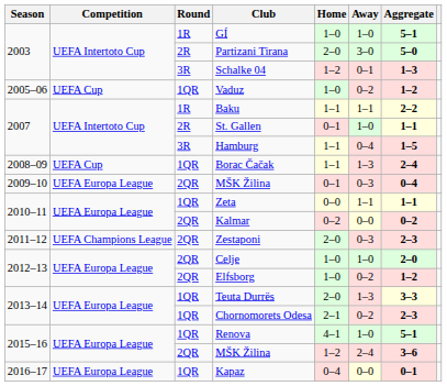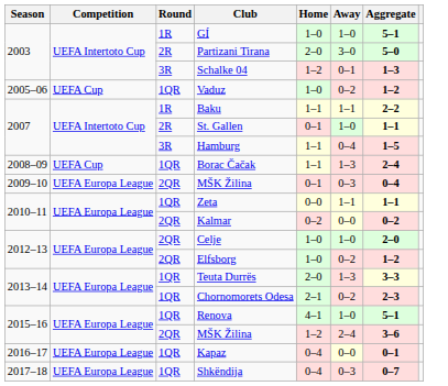 <table class="wikitable mw-collapsible mw-collapsed" align=center cellspacing="0" cellpadding="3" style="border:1px solid #AAAAAA;font-size:90%">
 <tr>
 <th>Season</th>
 <th>Competition</th>
 <th>Round</th>
 <th>Club</th>
 <th>Home</th>
 <th>Away</th>
 <th>Aggregate</th>
 <th></th>
 </tr>
 <tr>
 <td rowspan="3">2003</td>
 <td rowspan="3"><a href='#'>UEFA Intertoto Cup</a></td>
 <td><a href='#'>1R</a></td>
 <td> <a href='#'>GÍ</a></td>
 <td bgcolor="#ddffdd" style="text-align:center;">1–0</td>
 <td bgcolor="#ddffdd" style="text-align:center;">1–0</td>
 <td bgcolor="#ddffdd" style="text-align:center;"><strong>5–1</strong></td>
 <td style="text-align:center;"></td>
 </tr>
 <tr>
 <td><a href='#'>2R</a></td>
 <td> <a href='#'>Partizani Tirana</a></td>
 <td bgcolor="#ddffdd" style="text-align:center;">2–0</td>
 <td bgcolor="#ddffdd" style="text-align:center;">3–0</td>
 <td bgcolor="#ddffdd" style="text-align:center;"><strong>5–0</strong></td>
 <td style="text-align:center;"></td>
 </tr>
 <tr>
 <td><a href='#'>3R</a></td>
 <td> <a href='#'>Schalke 04</a></td>
 <td bgcolor="#ffdddd" style="text-align:center;">1–2</td>
 <td bgcolor="#ffdddd" style="text-align:center;">0–1</td>
 <td bgcolor="#ffdddd" style="text-align:center;"><strong>1–3</strong></td>
 <td style="text-align:center;"></td>
 </tr>
 <tr>
 <td rowspan="1">2005–06</td>
 <td><a href='#'>UEFA Cup</a></td>
 <td><a href='#'>1QR</a></td>
 <td> <a href='#'>Vaduz</a></td>
 <td bgcolor="#ddffdd" style="text-align:center;">1–0</td>
 <td bgcolor="#ffdddd" style="text-align:center;">0–2</td>
 <td bgcolor="#ffdddd" style="text-align:center;"><strong>1–2</strong></td>
 <td style="text-align:center;"></td>
 </tr>
 <tr>
 <td rowspan="3">2007</td>
 <td rowspan="3"><a href='#'>UEFA Intertoto Cup</a></td>
 <td><a href='#'>1R</a></td>
 <td> <a href='#'>Baku</a></td>
 <td bgcolor="#ffffdd" style="text-align:center;">1–1</td>
 <td bgcolor="#ffffdd" style="text-align:center;">1–1</td>
 <td bgcolor="#ffffdd" style="text-align:center;"><strong>2–2</strong> </td>
 <td style="text-align:center;"></td>
 </tr>
 <tr>
 <td><a href='#'>2R</a></td>
 <td> <a href='#'>St. Gallen</a></td>
 <td bgcolor="#ffdddd" style="text-align:center;">0–1</td>
 <td bgcolor="#ddffdd" style="text-align:center;">1–0</td>
 <td bgcolor="#ffffdd" style="text-align:center;"><strong>1–1</strong> </td>
 <td style="text-align:center;"></td>
 </tr>
 <tr>
 <td><a href='#'>3R</a></td>
 <td> <a href='#'>Hamburg</a></td>
 <td bgcolor="#ffffdd" style="text-align:center;">1–1</td>
 <td bgcolor="#ffdddd" style="text-align:center;">0–4</td>
 <td bgcolor="#ffdddd" style="text-align:center;"><strong>1–5</strong></td>
 <td style="text-align:center;"></td>
 </tr>
 <tr>
 <td rowspan="1">2008–09</td>
 <td><a href='#'>UEFA Cup</a></td>
 <td><a href='#'>1QR</a></td>
 <td> <a href='#'>Borac Čačak</a></td>
 <td bgcolor="#ffffdd" style="text-align:center;">1–1</td>
 <td bgcolor="#ffdddd" style="text-align:center;">1–3</td>
 <td bgcolor="#ffdddd" style="text-align:center;"><strong>2–4</strong></td>
 <td style="text-align:center;"></td>
 </tr>
 <tr>
 <td rowspan="1">2009–10</td>
 <td><a href='#'>UEFA Europa League</a></td>
 <td><a href='#'>2QR</a></td>
 <td> <a href='#'>MŠK Žilina</a></td>
 <td bgcolor="#ffdddd" style="text-align:center;">0–1</td>
 <td bgcolor="#ffdddd" style="text-align:center;">0–3</td>
 <td bgcolor="#ffdddd" style="text-align:center;"><strong>0–4</strong></td>
 <td style="text-align:center;"></td>
 </tr>
 <tr>
 <td rowspan="2">2010–11</td>
 <td rowspan="2"><a href='#'>UEFA Europa League</a></td>
 <td><a href='#'>1QR</a></td>
 <td> <a href='#'>Zeta</a></td>
 <td bgcolor="#ffffdd" style="text-align:center;">0–0</td>
 <td bgcolor="#ffffdd" style="text-align:center;">1–1</td>
 <td bgcolor="#ffffdd" style="text-align:center;"><strong>1–1</strong> </td>
 <td style="text-align:center;"></td>
 </tr>
 <tr>
 <td><a href='#'>2QR</a></td>
 <td> <a href='#'>Kalmar</a></td>
 <td bgcolor="#ffdddd" style="text-align:center;">0–2</td>
 <td bgcolor="#ffffdd" style="text-align:center;">0–0</td>
 <td bgcolor="#ffdddd" style="text-align:center;"><strong>0–2</strong></td>
 <td style="text-align:center;"></td>
 </tr>
 <tr>
-<td rowspan="1">2011–12</td>
-<td><a href='#'>UEFA Champions League</a></td>
-<td><a href='#'>2QR</a></td>
-<td> <a href='#'>Zestaponi</a></td>
-<td bgcolor="#ddffdd" style="text-align:center;">2–0</td>
-<td bgcolor="#ffdddd" style="text-align:center;">0–3</td>
-<td bgcolor="#ffdddd" style="text-align:center;"><strong>2–3</strong></td>
-<td style="text-align:center;"></td>
-</tr>
-<tr>
 <td rowspan="2">2012–13</td>
 <td rowspan="2"><a href='#'>UEFA Europa League</a></td>
 <td><a href='#'>2QR</a></td>
 <td> <a href='#'>Celje</a></td>
 <td bgcolor="#ddffdd" style="text-align:center;">1–0</td>
 <td bgcolor="#ddffdd" style="text-align:center;">1–0</td>
 <td bgcolor="#ddffdd" style="text-align:center;"><strong>2–0</strong></td>
 <td style="text-align:center;"></td>
 </tr>
 <tr>
 <td><a href='#'>2QR</a></td>
 <td> <a href='#'>Elfsborg</a></td>
 <td bgcolor="#ddffdd" style="text-align:center;">1–0</td>
 <td bgcolor="#ffdddd" style="text-align:center;">0–2</td>
 <td bgcolor="#ffdddd" style="text-align:center;"><strong>1–2</strong></td>
 <td style="text-align:center;"></td>
 </tr>
 <tr>
 <td rowspan="2">2013–14</td>
 <td rowspan="2"><a href='#'>UEFA Europa League</a></td>
 <td><a href='#'>1QR</a></td>
 <td> <a href='#'>Teuta Durrës</a></td>
 <td bgcolor="#ddffdd" style="text-align:center;">2–0</td>
 <td bgcolor="#ffdddd" style="text-align:center;">1–3</td>
 <td bgcolor="#ffffdd" style="text-align:center;"><strong>3–3</strong> </td>
 <td style="text-align:center;"></td>
 </tr>
 <tr>
 <td><a href='#'>1QR</a></td>
 <td> <a href='#'>Chornomorets Odesa</a></td>
 <td bgcolor="#ddffdd" style="text-align:center;">2–1</td>
 <td bgcolor="#ffdddd" style="text-align:center;">0–2</td>
 <td bgcolor="#ffdddd" style="text-align:center;"><strong>2–3</strong></td>
 <td style="text-align:center;"></td>
 </tr>
 <tr>
 <td rowspan="2">2015–16</td>
 <td rowspan="2"><a href='#'>UEFA Europa League</a></td>
 <td><a href='#'>1QR</a></td>
 <td> <a href='#'>Renova</a></td>
 <td bgcolor="#ddffdd" style="text-align:center;">4–1</td>
 <td bgcolor="#ddffdd" style="text-align:center;">1–0</td>
 <td bgcolor="#ddffdd" style="text-align:center;"><strong>5–1</strong></td>
 <td style="text-align:center;"></td>
 </tr>
 <tr>
 <td><a href='#'>2QR</a></td>
 <td> <a href='#'>MŠK Žilina</a></td>
 <td bgcolor="#ffdddd" style="text-align:center;">1–2</td>
 <td bgcolor="#ffdddd" style="text-align:center;">2–4</td>
 <td bgcolor="#ffdddd" style="text-align:center;"><strong>3–6</strong></td>
 <td style="text-align:center;"></td>
 </tr>
 <tr>
 <td rowspan="1">2016–17</td>
 <td><a href='#'>UEFA Europa League</a></td>
 <td><a href='#'>1QR</a></td>
 <td> <a href='#'>Kapaz</a></td>
 <td bgcolor="#ffdddd" style="text-align:center;">0–4</td>
 <td bgcolor="#ffffdd" style="text-align:center;">0–0</td>
 <td bgcolor="#ffdddd" style="text-align:center;"><strong>0–1</strong></td>
 <td style="text-align:center;"></td>
 </tr>
+<tr>
+<td rowspan="1">2017–18</td>
+<td><a href='#'>UEFA Europa League</a></td>
+<td><a href='#'>1QR</a></td>
+<td> <a href='#'>Shkëndija</a></td>
+<td bgcolor="#ffdddd" style="text-align:center;">0–4</td>
+<td bgcolor="#ffdddd" style="text-align:center;">0–3</td>
+<td bgcolor="#ffdddd" style="text-align:center;"><strong>0–7</strong></td>
+<td style="text-align:center;"></td>
+</tr>
 </table>
